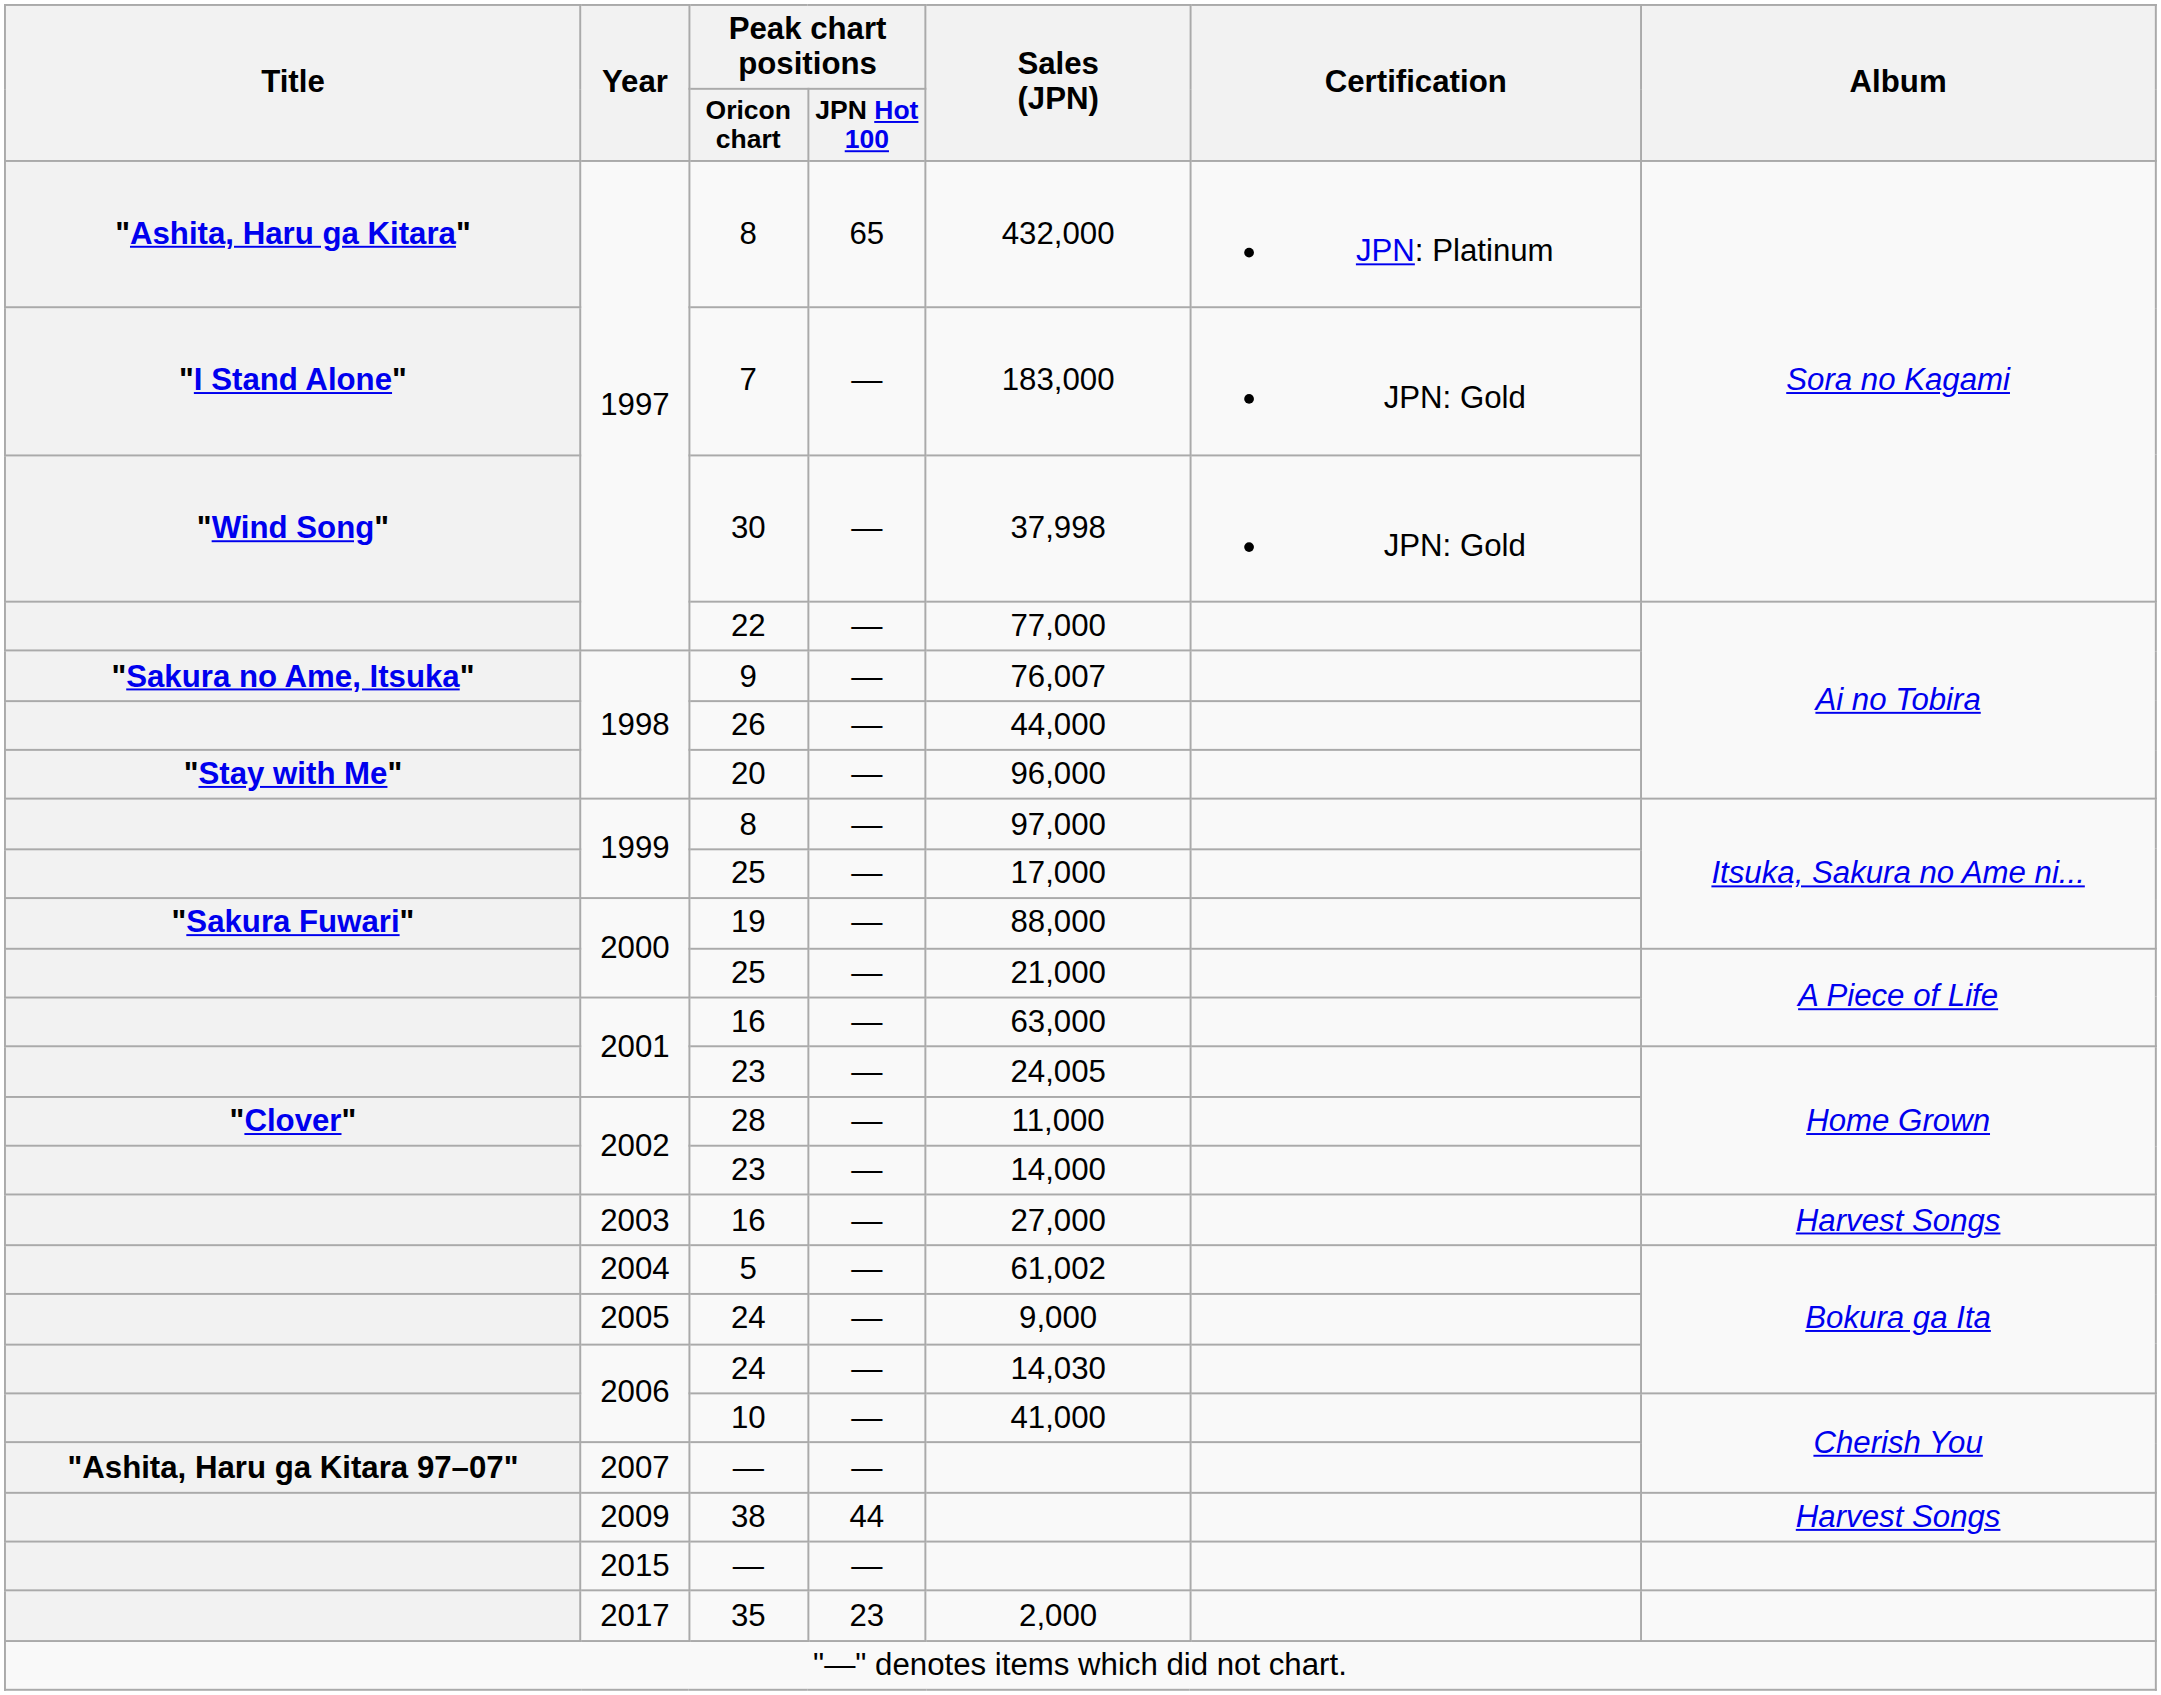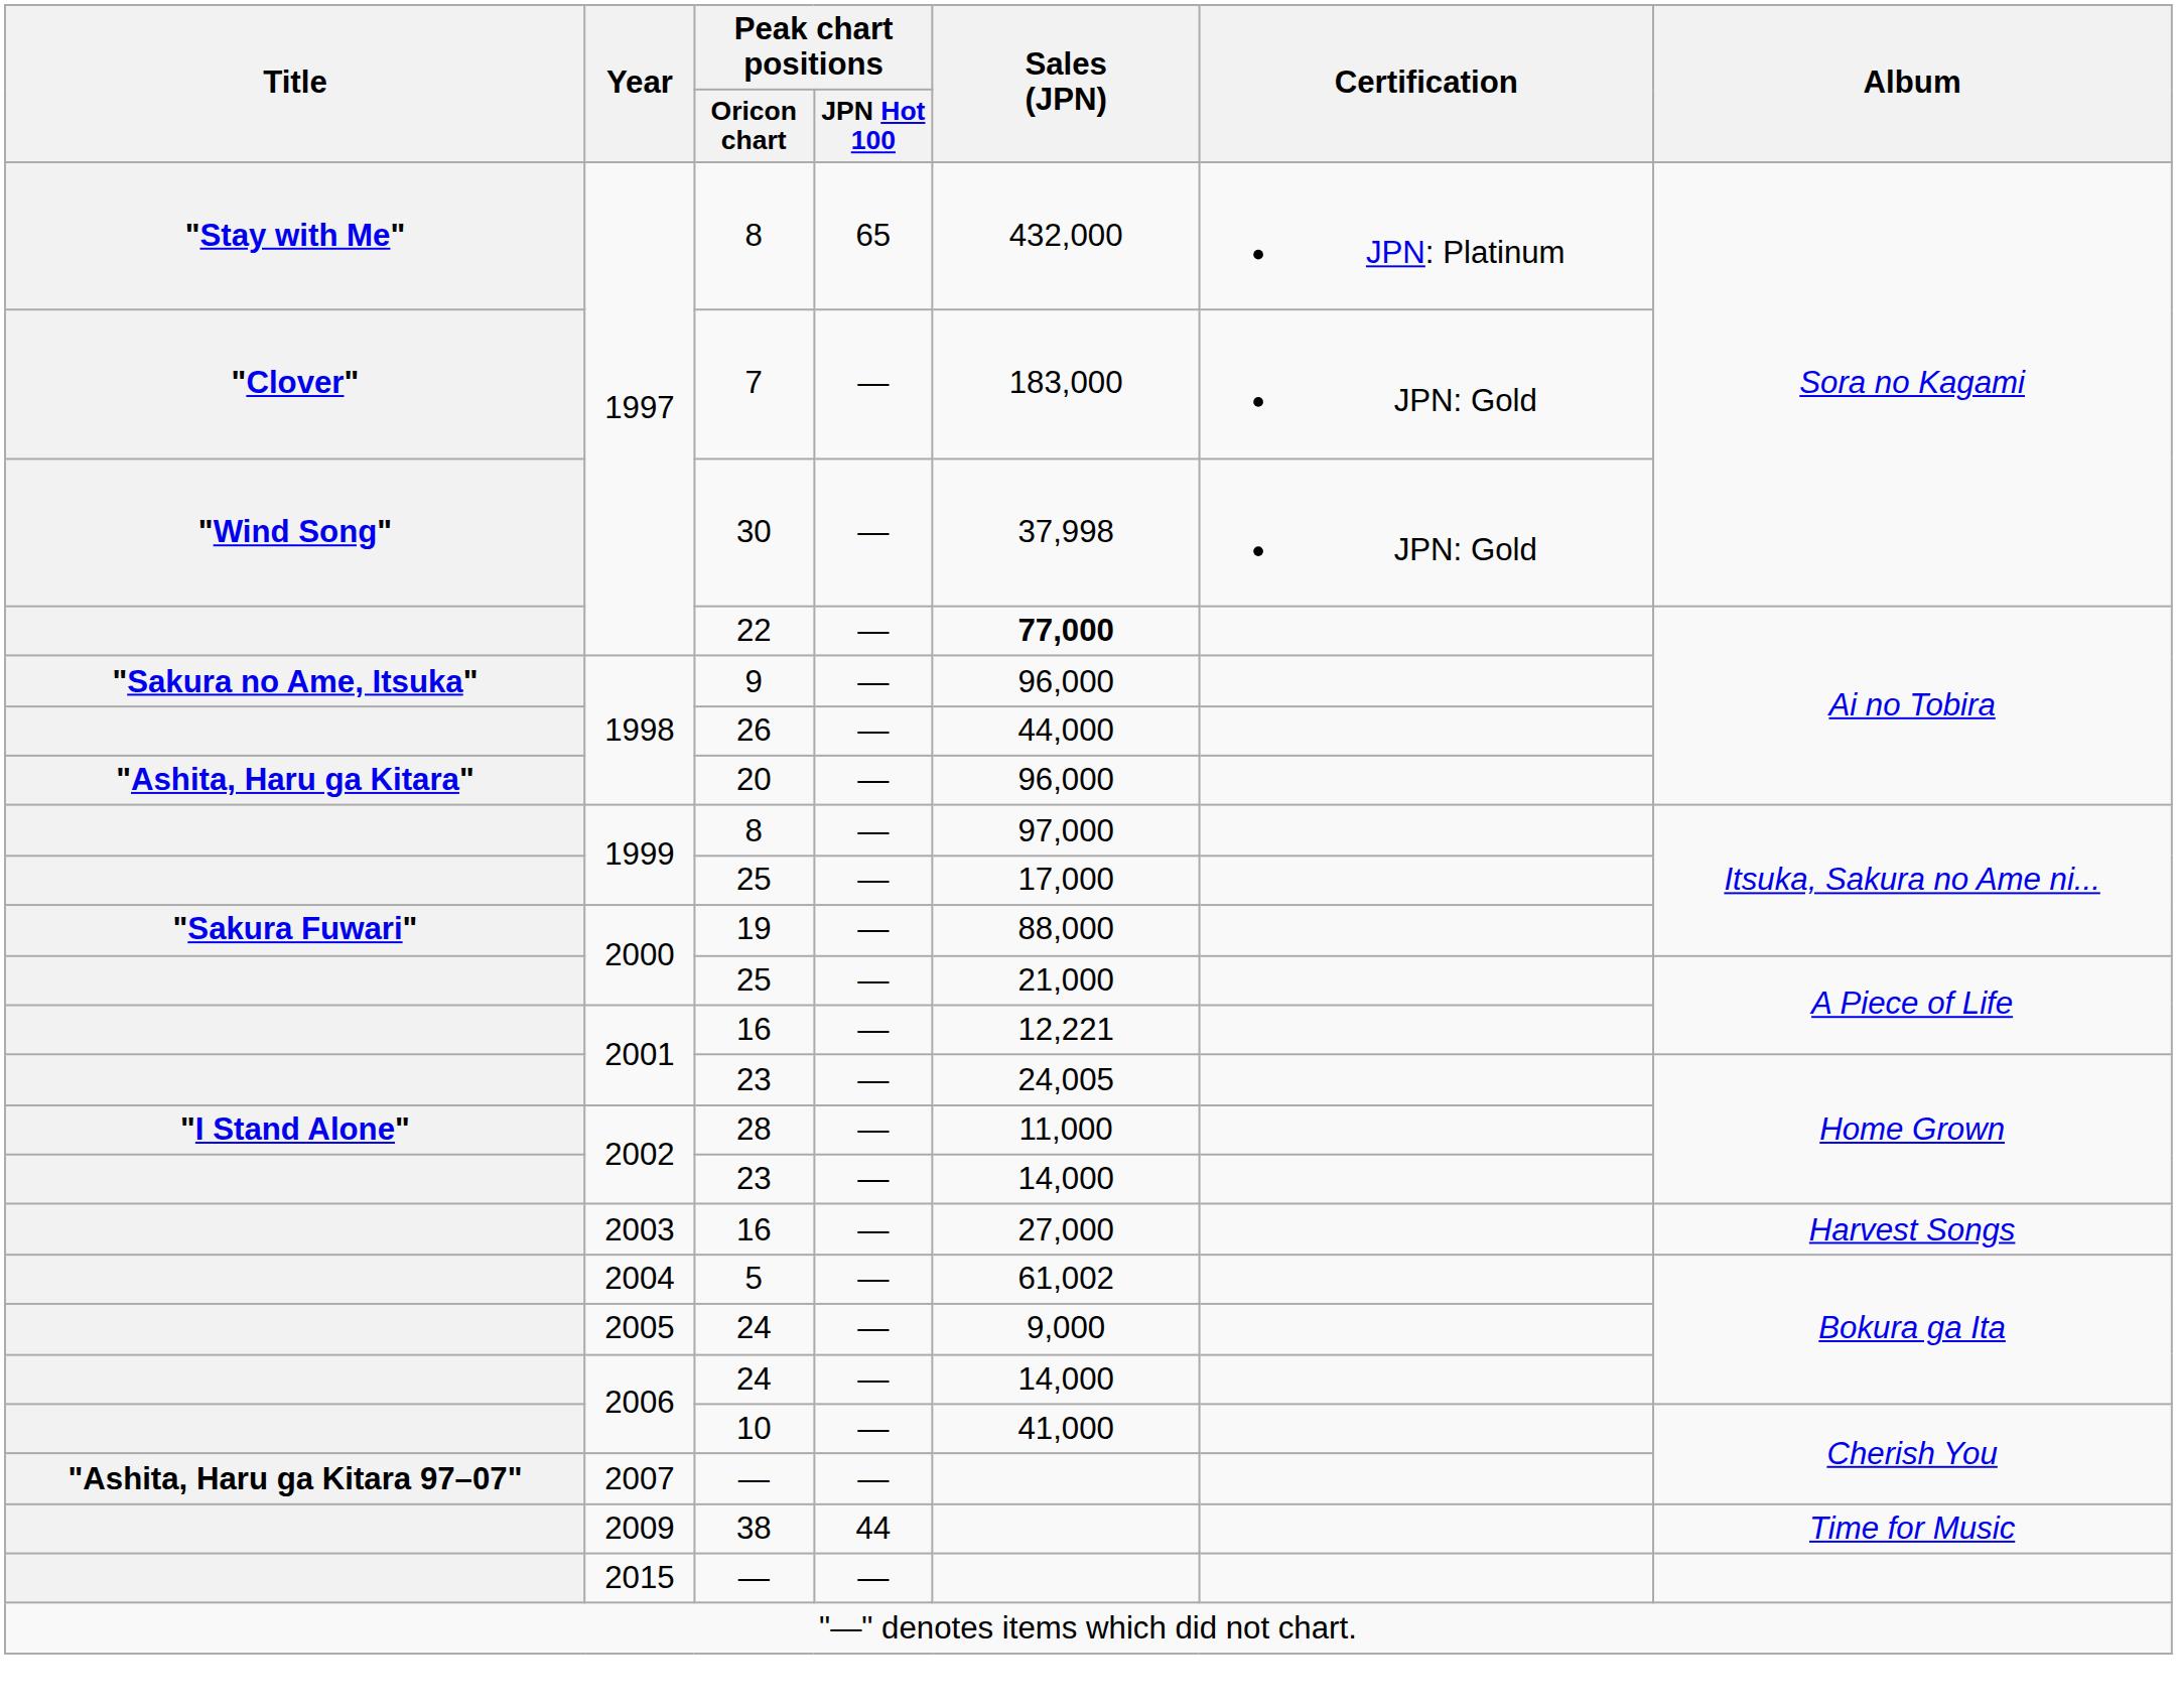 <table class="wikitable plainrowheaders" style="text-align:center;" border="1">
 <tr>
 <th scope="col" rowspan="2" style="width:18em;">Title</th>
 <th scope="col" rowspan="2" style="width:3em;">Year</th>
 <th scope="col" colspan="2">Peak chart positions</th>
 <th scope="col" rowspan="2" style="width:8em;">Sales<br>(JPN)<br></th>
 <th scope="col" rowspan="2" style="width:14em;">Certification</th>
 <th scope="col" rowspan="2" style="width:16em;">Album</th>
 </tr>
 <tr>
 <th style="width:4em; font-size:85%;">Oricon chart<br></th>
 <th style="width:4em; font-size:85%;">JPN <a href='#'>Hot 100</a><br></th>
 </tr>
 <tr>
-<th scope ="row">"<a href='#'>Ashita, Haru ga Kitara</a>"</th>
+<th scope="row">"<a href='#'>Stay with Me</a>"</th>
 <td rowspan="4">1997</td>
 <td>8</td>
 <td>65</td>
 <td>432,000</td>
 <td><br><ul><li><a href='#'>JPN</a>: Platinum</li></ul></td>
 <td rowspan="3"><em><a href='#'>Sora no Kagami</a></em></td>
 </tr>
 <tr>
-<th scope="row">"<a href='#'>I Stand Alone</a>"</th>
+<th scope="row">"<a href='#'>Clover</a>"</th>
 <td>7</td>
 <td>—</td>
 <td>183,000</td>
 <td><br><ul><li>JPN: Gold</li></ul></td>
 </tr>
 <tr>
 <th scope="row">"<a href='#'>Wind Song</a>"</th>
 <td>30</td>
 <td>—</td>
 <td>37,998</td>
 <td><br><ul><li>JPN: Gold</li></ul></td>
 </tr>
 <tr>
 <th scope="row"></th>
 <td>22</td>
 <td>—</td>
-<td>77,000</td>
+<td><strong>77,000</strong></td>
 <td></td>
 <td rowspan="4"><em><a href='#'>Ai no Tobira</a></em></td>
 </tr>
 <tr>
 <th scope="row">"<a href='#'>Sakura no Ame, Itsuka</a>"</th>
 <td rowspan="3">1998</td>
 <td>9</td>
 <td>—</td>
-<td>76,007</td>
+<td>96,000</td>
 <td></td>
 </tr>
 <tr>
 <th scope="row"></th>
 <td>26</td>
 <td>—</td>
 <td>44,000</td>
 <td></td>
 </tr>
 <tr>
-<th scope="row">"<a href='#'>Stay with Me</a>"</th>
+<th scope ="row">"<a href='#'>Ashita, Haru ga Kitara</a>"</th>
 <td>20</td>
 <td>—</td>
 <td>96,000</td>
 <td></td>
 </tr>
 <tr>
 <th scope="row"></th>
 <td rowspan="2">1999</td>
 <td>8</td>
 <td>—</td>
 <td>97,000</td>
 <td></td>
 <td rowspan="3"><em><a href='#'>Itsuka, Sakura no Ame ni...</a></em></td>
 </tr>
 <tr>
 <th scope="row"></th>
 <td>25</td>
 <td>—</td>
 <td>17,000</td>
 <td></td>
 </tr>
 <tr>
 <th scope="row">"<a href='#'>Sakura Fuwari</a>"</th>
 <td rowspan="2">2000</td>
 <td>19</td>
 <td>—</td>
 <td>88,000</td>
 <td></td>
 </tr>
 <tr>
 <th scope="row"></th>
 <td>25</td>
 <td>—</td>
 <td>21,000</td>
 <td></td>
 <td rowspan="2"><em><a href='#'>A Piece of Life</a></em></td>
 </tr>
 <tr>
 <th scope="row"></th>
 <td rowspan="2">2001</td>
 <td>16</td>
 <td>—</td>
-<td>63,000</td>
+<td>12,221</td>
 <td></td>
 </tr>
 <tr>
 <th scope="row"></th>
 <td>23</td>
 <td>—</td>
 <td>24,005</td>
 <td></td>
 <td rowspan="3"><em><a href='#'>Home Grown</a></em></td>
 </tr>
 <tr>
-<th scope="row">"<a href='#'>Clover</a>"</th>
+<th scope="row">"<a href='#'>I Stand Alone</a>"</th>
 <td rowspan="2">2002</td>
 <td>28</td>
 <td>—</td>
 <td>11,000</td>
 <td></td>
 </tr>
 <tr>
 <th scope="row"></th>
 <td>23</td>
 <td>—</td>
 <td>14,000</td>
 <td></td>
 </tr>
 <tr>
 <th scope="row"></th>
 <td>2003</td>
 <td>16</td>
 <td>—</td>
 <td>27,000</td>
 <td></td>
 <td><em><a href='#'>Harvest Songs</a></em></td>
 </tr>
 <tr>
 <th scope="row"></th>
 <td>2004</td>
 <td>5</td>
 <td>—</td>
 <td>61,002</td>
 <td></td>
 <td rowspan="3"><em><a href='#'>Bokura ga Ita</a></em></td>
 </tr>
 <tr>
 <th scope="row"></th>
 <td>2005</td>
 <td>24</td>
 <td>—</td>
 <td>9,000</td>
 <td></td>
 </tr>
 <tr>
 <th scope="row"></th>
 <td rowspan="2">2006</td>
 <td>24</td>
 <td>—</td>
-<td>14,030</td>
+<td>14,000</td>
 <td></td>
 </tr>
 <tr>
 <th scope="row"></th>
 <td>10</td>
 <td>—</td>
 <td>41,000</td>
 <td></td>
 <td rowspan="2"><em><a href='#'>Cherish You</a></em></td>
 </tr>
 <tr>
 <th scope="row">"Ashita, Haru ga Kitara 97–07"</th>
 <td>2007</td>
 <td>—</td>
 <td>—</td>
 <td></td>
 <td></td>
 </tr>
 <tr>
 <th scope="row"></th>
 <td>2009</td>
 <td>38</td>
 <td>44</td>
 <td></td>
 <td></td>
-<td><em><a href='#'>Harvest Songs</a></em></td>
+<td><em><a href='#'>Time for Music</a></em></td>
 </tr>
 <tr>
 <th scope="row"></th>
 <td>2015</td>
 <td>—</td>
 <td>—</td>
 <td></td>
 <td></td>
 <td></td>
 </tr>
 <tr>
-<th scope="row"></th>
-<td>2017</td>
-<td>35</td>
-<td>23</td>
-<td>2,000</td>
-<td></td>
-<td></td>
-</tr>
-<tr>
 <td colspan="7">"—" denotes items which did not chart.</td>
 </tr>
 </table>
